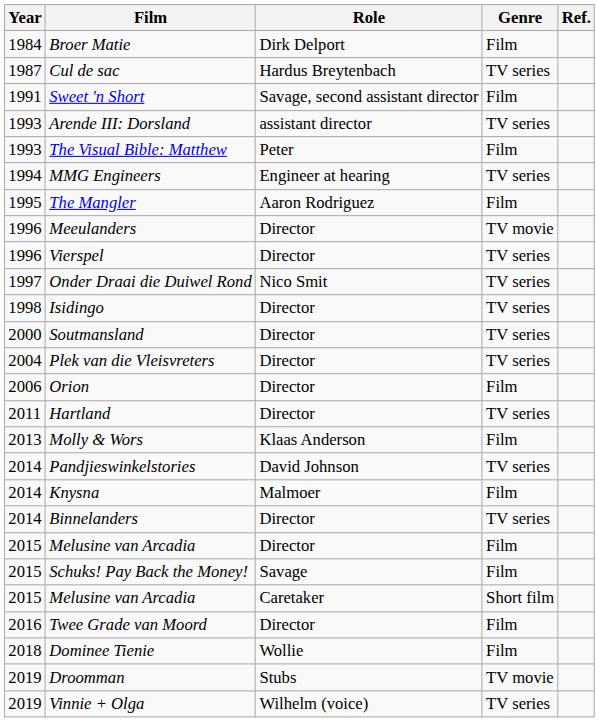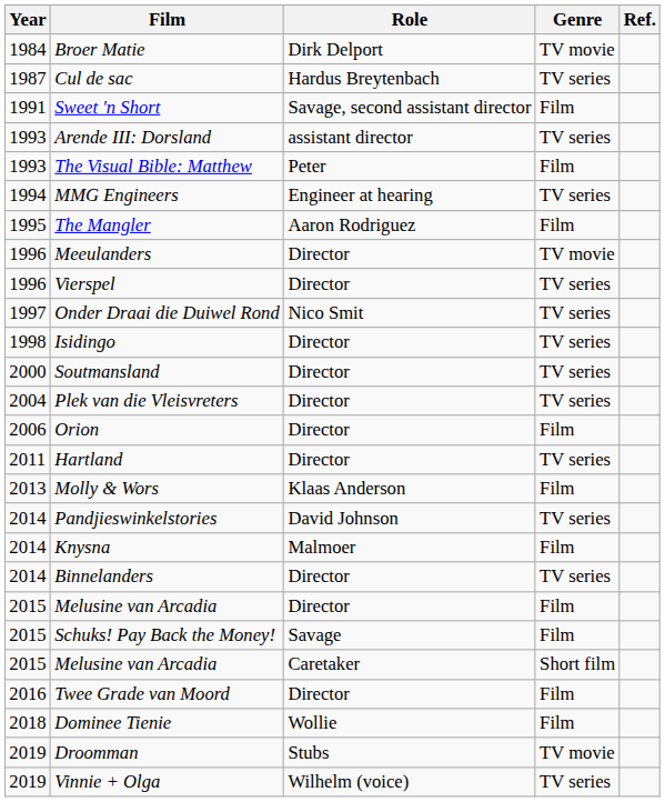 <table class="wikitable">
 <tr>
 <th>Year</th>
 <th>Film</th>
 <th>Role</th>
 <th>Genre</th>
 <th>Ref.</th>
 </tr>
 <tr>
 <td>1984</td>
 <td><em>Broer Matie</em></td>
 <td>Dirk Delport</td>
-<td>Film</td>
+<td>TV movie</td>
 <td></td>
 </tr>
 <tr>
 <td>1987</td>
 <td><em>Cul de sac</em></td>
 <td>Hardus Breytenbach</td>
 <td>TV series</td>
 <td></td>
 </tr>
 <tr>
 <td>1991</td>
 <td><em><a href='#'>Sweet 'n Short</a></em></td>
 <td>Savage, second assistant director</td>
 <td>Film</td>
 <td></td>
 </tr>
 <tr>
 <td>1993</td>
 <td><em>Arende III: Dorsland</em></td>
 <td>assistant director</td>
 <td>TV series</td>
 <td></td>
 </tr>
 <tr>
 <td>1993</td>
 <td><em><a href='#'>The Visual Bible: Matthew</a></em></td>
 <td>Peter</td>
 <td>Film</td>
 <td></td>
 </tr>
 <tr>
 <td>1994</td>
 <td><em>MMG Engineers</em></td>
 <td>Engineer at hearing</td>
 <td>TV series</td>
 <td></td>
 </tr>
 <tr>
 <td>1995</td>
 <td><em><a href='#'>The Mangler</a></em></td>
 <td>Aaron Rodriguez</td>
 <td>Film</td>
 <td></td>
 </tr>
 <tr>
 <td>1996</td>
 <td><em>Meeulanders</em></td>
 <td>Director</td>
 <td>TV movie</td>
 <td></td>
 </tr>
 <tr>
 <td>1996</td>
 <td><em>Vierspel</em></td>
 <td>Director</td>
 <td>TV series</td>
 <td></td>
 </tr>
 <tr>
 <td>1997</td>
 <td><em>Onder Draai die Duiwel Rond</em></td>
 <td>Nico Smit</td>
 <td>TV series</td>
 <td></td>
 </tr>
 <tr>
 <td>1998</td>
 <td><em>Isidingo</em></td>
 <td>Director</td>
 <td>TV series</td>
 <td></td>
 </tr>
 <tr>
 <td>2000</td>
 <td><em>Soutmansland</em></td>
 <td>Director</td>
 <td>TV series</td>
 <td></td>
 </tr>
 <tr>
 <td>2004</td>
 <td><em>Plek van die Vleisvreters</em></td>
 <td>Director</td>
 <td>TV series</td>
 <td></td>
 </tr>
 <tr>
 <td>2006</td>
 <td><em>Orion</em></td>
 <td>Director</td>
 <td>Film</td>
 <td></td>
 </tr>
 <tr>
 <td>2011</td>
 <td><em>Hartland</em></td>
 <td>Director</td>
 <td>TV series</td>
 <td></td>
 </tr>
 <tr>
 <td>2013</td>
 <td><em>Molly & Wors</em></td>
 <td>Klaas Anderson</td>
 <td>Film</td>
 <td></td>
 </tr>
 <tr>
 <td>2014</td>
 <td><em>Pandjieswinkelstories</em></td>
 <td>David Johnson</td>
 <td>TV series</td>
 <td></td>
 </tr>
 <tr>
 <td>2014</td>
 <td><em>Knysna</em></td>
 <td>Malmoer</td>
 <td>Film</td>
 <td></td>
 </tr>
 <tr>
 <td>2014</td>
 <td><em>Binnelanders</em></td>
 <td>Director</td>
 <td>TV series</td>
 <td></td>
 </tr>
 <tr>
 <td>2015</td>
 <td><em>Melusine van Arcadia</em></td>
 <td>Director</td>
 <td>Film</td>
 <td></td>
 </tr>
 <tr>
 <td>2015</td>
 <td><em>Schuks! Pay Back the Money!</em></td>
 <td>Savage</td>
 <td>Film</td>
 <td></td>
 </tr>
 <tr>
 <td>2015</td>
 <td><em>Melusine van Arcadia</em></td>
 <td>Caretaker</td>
 <td>Short film</td>
 <td></td>
 </tr>
 <tr>
 <td>2016</td>
 <td><em>Twee Grade van Moord</em></td>
 <td>Director</td>
 <td>Film</td>
 <td></td>
 </tr>
 <tr>
 <td>2018</td>
 <td><em>Dominee Tienie</em></td>
 <td>Wollie</td>
 <td>Film</td>
 <td></td>
 </tr>
 <tr>
 <td>2019</td>
 <td><em>Droomman</em></td>
 <td>Stubs</td>
 <td>TV movie</td>
 <td></td>
 </tr>
 <tr>
 <td>2019</td>
 <td><em>Vinnie + Olga</em></td>
 <td>Wilhelm (voice)</td>
 <td>TV series</td>
 <td></td>
 </tr>
 </table>
